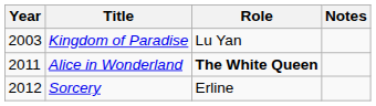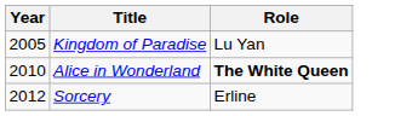 <table class="wikitable sortable">
 <tr>
 <th>Year</th>
 <th>Title</th>
 <th>Role</th>
-<th class="unsortable">Notes</th>
 </tr>
 <tr>
-<td>2003</td>
+<td>2005</td>
 <td><em><a href='#'>Kingdom of Paradise</a></em></td>
 <td>Lu Yan</td>
-<td></td>
 </tr>
 <tr>
-<td>2011</td>
+<td>2010</td>
 <td><em><a href='#'>Alice in Wonderland</a></em></td>
 <td><strong>The White Queen</strong></td>
-<td></td>
 </tr>
 <tr>
 <td>2012</td>
 <td><em><a href='#'>Sorcery</a></em></td>
 <td>Erline</td>
-<td></td>
 </tr>
 </table>
